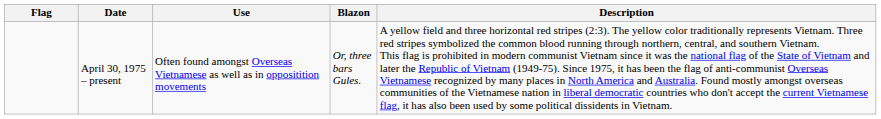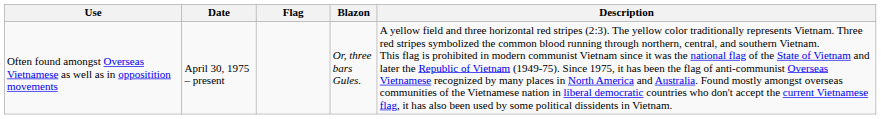 <table class="wikitable" style="width:100%">
 <tr>
+<th width="250px">Use</th>
+<th width="100px">Date</th>
 <th width="100px">Flag</th>
-<th width="100px">Date</th>
-<th width="250px">Use</th>
 <th>Blazon</th>
 <th style="min-width:250px">Description</th>
 </tr>
 <tr>
+<td><br>Often found amongst <a href='#'>Overseas Vietnamese</a> as well as in <a href='#'>oppositition movements</a></td>
+<td><br>April 30, 1975 – present</td>
 <td></td>
-<td><br>April 30, 1975 – present</td>
-<td><br>Often found amongst <a href='#'>Overseas Vietnamese</a> as well as in <a href='#'>oppositition movements</a></td>
 <td><em>Or, three bars Gules.</em></td>
 <td>A yellow field and three horizontal red stripes (2:3). The yellow color traditionally represents Vietnam. Three red stripes symbolized the common blood running through northern, central, and southern Vietnam.<br>This flag is prohibited in modern communist Vietnam since it was the <a href='#'>national flag</a> of the <a href='#'>State of Vietnam</a> and later the <a href='#'>Republic of Vietnam</a> (1949-75). Since 1975, it has been the flag of anti-communist <a href='#'>Overseas Vietnamese</a> recognized by many places in <a href='#'>North America</a> and <a href='#'>Australia</a>. Found mostly amongst overseas communities of the Vietnamese nation in <a href='#'>liberal democratic</a> countries who don't accept the <a href='#'>current Vietnamese flag</a>, it has also been used by some political dissidents in Vietnam.</td>
 </tr>
 </table>
